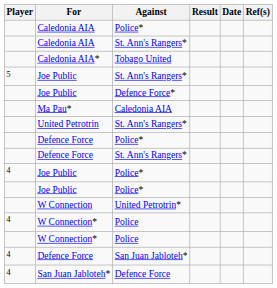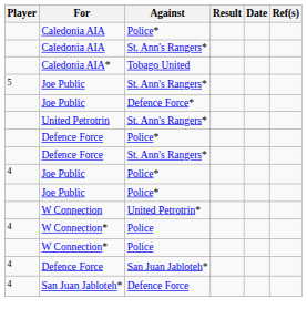 <table class="wikitable sortable" style="font-size:90%;">
 <tr>
 <th>Player</th>
 <th>For</th>
 <th>Against</th>
 <th align=center>Result</th>
 <th>Date</th>
 <th class="unsortable">Ref(s)</th>
 </tr>
 <tr>
 <td> </td>
 <td><a href='#'>Caledonia AIA</a></td>
 <td><a href='#'>Police</a>*</td>
 <td></td>
 <td></td>
 <td></td>
 </tr>
 <tr>
 <td> </td>
 <td><a href='#'>Caledonia AIA</a></td>
 <td><a href='#'>St. Ann's Rangers</a>*</td>
 <td></td>
 <td></td>
 <td></td>
 </tr>
 <tr>
 <td> </td>
 <td><a href='#'>Caledonia AIA</a>*</td>
 <td><a href='#'>Tobago United</a></td>
 <td></td>
 <td></td>
 <td></td>
 </tr>
 <tr>
 <td> <sup>5</sup></td>
 <td><a href='#'>Joe Public</a></td>
 <td><a href='#'>St. Ann's Rangers</a>*</td>
 <td></td>
 <td></td>
 <td></td>
 </tr>
 <tr>
 <td> </td>
 <td><a href='#'>Joe Public</a></td>
 <td><a href='#'>Defence Force</a>*</td>
-<td></td>
-<td></td>
-<td></td>
-</tr>
-<tr>
-<td> </td>
-<td><a href='#'>Ma Pau</a>*</td>
-<td><a href='#'>Caledonia AIA</a></td>
 <td></td>
 <td></td>
 <td></td>
 </tr>
 <tr>
 <td> </td>
 <td><a href='#'>United Petrotrin</a></td>
 <td><a href='#'>St. Ann's Rangers</a>*</td>
 <td></td>
 <td></td>
 <td></td>
 </tr>
 <tr>
 <td> </td>
 <td><a href='#'>Defence Force</a></td>
 <td><a href='#'>Police</a>*</td>
 <td></td>
 <td></td>
 <td></td>
 </tr>
 <tr>
 <td> </td>
 <td><a href='#'>Defence Force</a></td>
 <td><a href='#'>St. Ann's Rangers</a>*</td>
 <td></td>
 <td></td>
 <td></td>
 </tr>
 <tr>
 <td> <sup>4</sup></td>
 <td><a href='#'>Joe Public</a></td>
 <td><a href='#'>Police</a>*</td>
 <td></td>
 <td></td>
 <td></td>
 </tr>
 <tr>
 <td> </td>
 <td><a href='#'>Joe Public</a></td>
 <td><a href='#'>Police</a>*</td>
 <td></td>
 <td></td>
 <td></td>
 </tr>
 <tr>
 <td> </td>
 <td><a href='#'>W Connection</a></td>
 <td><a href='#'>United Petrotrin</a>*</td>
 <td></td>
 <td></td>
 <td></td>
 </tr>
 <tr>
 <td> <sup>4</sup></td>
 <td><a href='#'>W Connection</a>*</td>
 <td><a href='#'>Police</a></td>
 <td></td>
 <td></td>
 <td></td>
 </tr>
 <tr>
 <td> </td>
 <td><a href='#'>W Connection</a>*</td>
 <td><a href='#'>Police</a></td>
 <td></td>
 <td></td>
 <td></td>
 </tr>
 <tr>
 <td> <sup>4</sup></td>
 <td><a href='#'>Defence Force</a></td>
 <td><a href='#'>San Juan Jabloteh</a>*</td>
 <td></td>
 <td></td>
 <td></td>
 </tr>
 <tr>
 <td> <sup>4</sup></td>
 <td><a href='#'>San Juan Jabloteh</a>*</td>
 <td><a href='#'>Defence Force</a></td>
 <td></td>
 <td></td>
 <td></td>
 </tr>
 </table>
